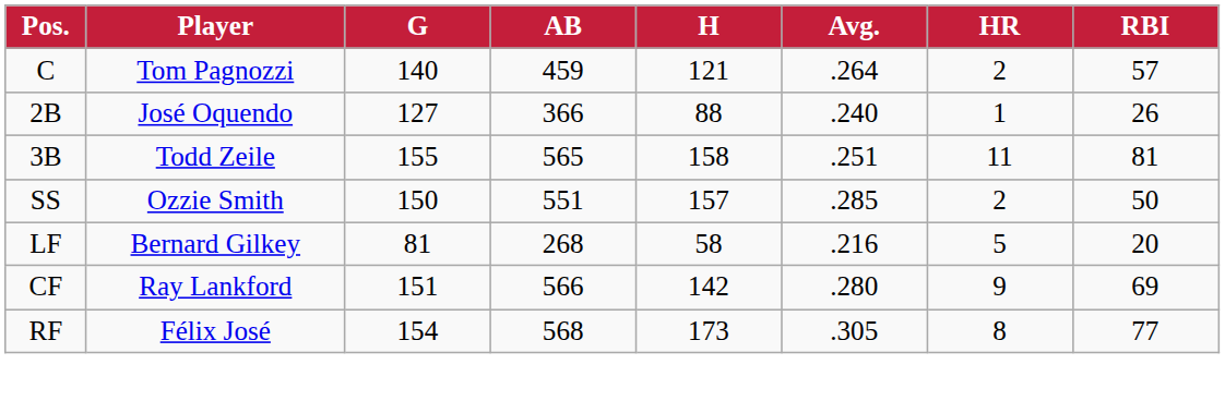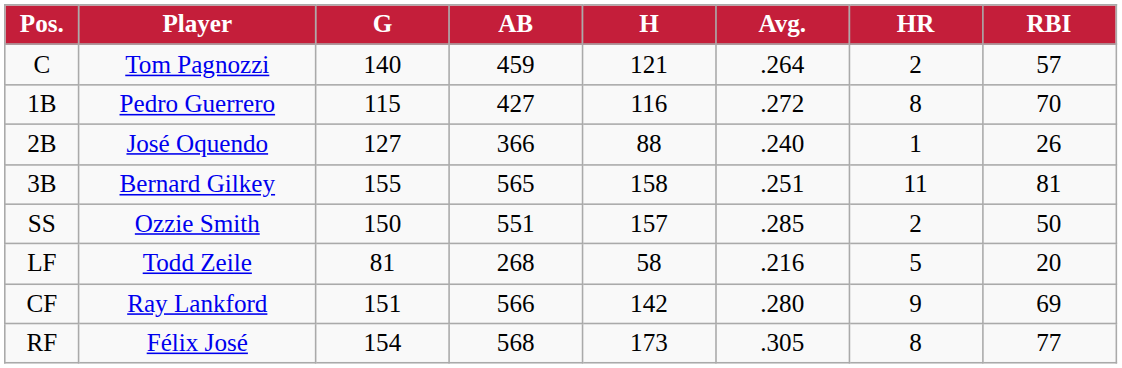 <table class="wikitable sortable">
 <tr>
 <th style="background:#c41e3a;color:white;" width="5%">Pos.</th>
 <th style="background:#c41e3a;color:white;" width="16%">Player</th>
 <th style="background:#c41e3a;color:white;" width="9%">G</th>
 <th style="background:#c41e3a;color:white;" width="9%">AB</th>
 <th style="background:#c41e3a;color:white;" width="9%">H</th>
 <th style="background:#c41e3a;color:white;" width="9%">Avg.</th>
 <th style="background:#c41e3a;color:white;" width="9%">HR</th>
 <th style="background:#c41e3a;color:white;" width="9%">RBI</th>
 </tr>
 <tr align="center">
 <td>C</td>
 <td><a href='#'>Tom Pagnozzi</a></td>
 <td>140</td>
 <td>459</td>
 <td>121</td>
 <td>.264</td>
 <td>2</td>
 <td>57</td>
 </tr>
 <tr align="center">
+<td>1B</td>
+<td><a href='#'>Pedro Guerrero</a></td>
+<td>115</td>
+<td>427</td>
+<td>116</td>
+<td>.272</td>
+<td>8</td>
+<td>70</td>
+</tr>
+<tr align="center">
 <td>2B</td>
 <td><a href='#'>José Oquendo</a></td>
 <td>127</td>
 <td>366</td>
 <td>88</td>
 <td>.240</td>
 <td>1</td>
 <td>26</td>
 </tr>
 <tr align="center">
 <td>3B</td>
-<td><a href='#'>Todd Zeile</a></td>
+<td><a href='#'>Bernard Gilkey</a></td>
 <td>155</td>
 <td>565</td>
 <td>158</td>
 <td>.251</td>
 <td>11</td>
 <td>81</td>
 </tr>
 <tr align="center">
 <td>SS</td>
 <td><a href='#'>Ozzie Smith</a></td>
 <td>150</td>
 <td>551</td>
 <td>157</td>
 <td>.285</td>
 <td>2</td>
 <td>50</td>
 </tr>
 <tr align="center">
 <td>LF</td>
-<td><a href='#'>Bernard Gilkey</a></td>
+<td><a href='#'>Todd Zeile</a></td>
 <td>81</td>
 <td>268</td>
 <td>58</td>
 <td>.216</td>
 <td>5</td>
 <td>20</td>
 </tr>
 <tr align="center">
 <td>CF</td>
 <td><a href='#'>Ray Lankford</a></td>
 <td>151</td>
 <td>566</td>
 <td>142</td>
 <td>.280</td>
 <td>9</td>
 <td>69</td>
 </tr>
 <tr align="center">
 <td>RF</td>
 <td><a href='#'>Félix José</a></td>
 <td>154</td>
 <td>568</td>
 <td>173</td>
 <td>.305</td>
 <td>8</td>
 <td>77</td>
 </tr>
 </table>
